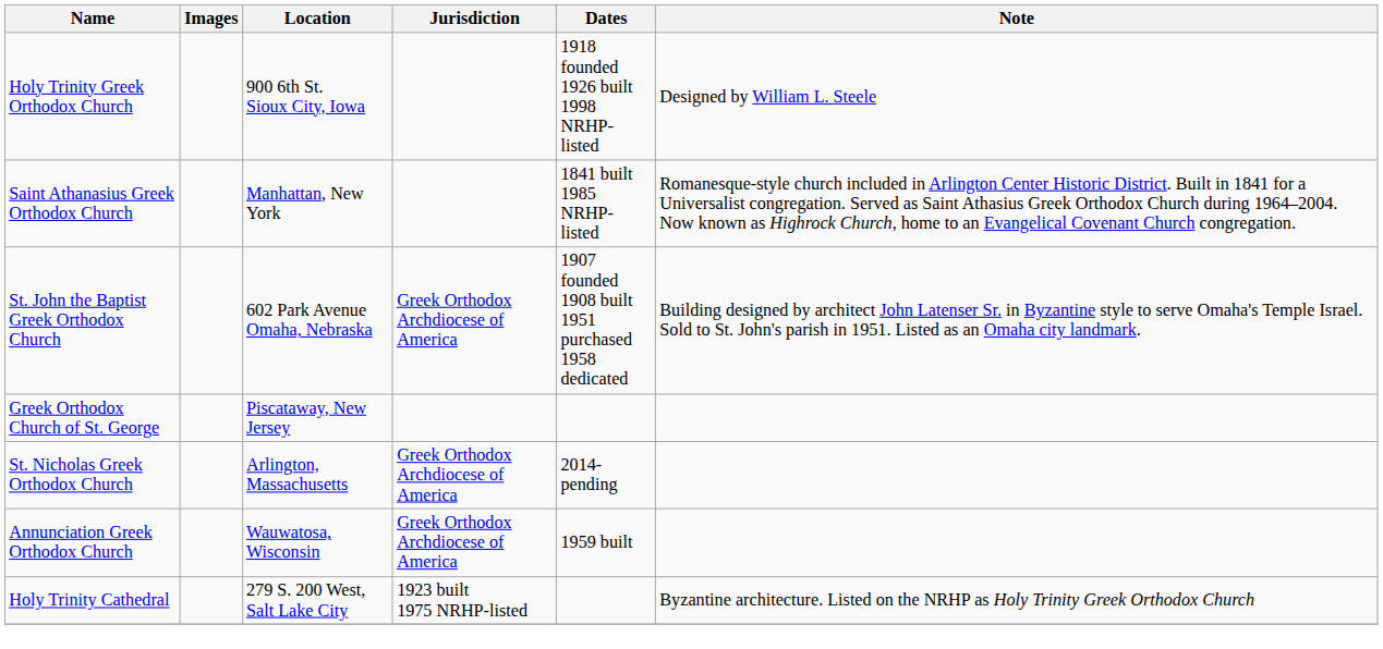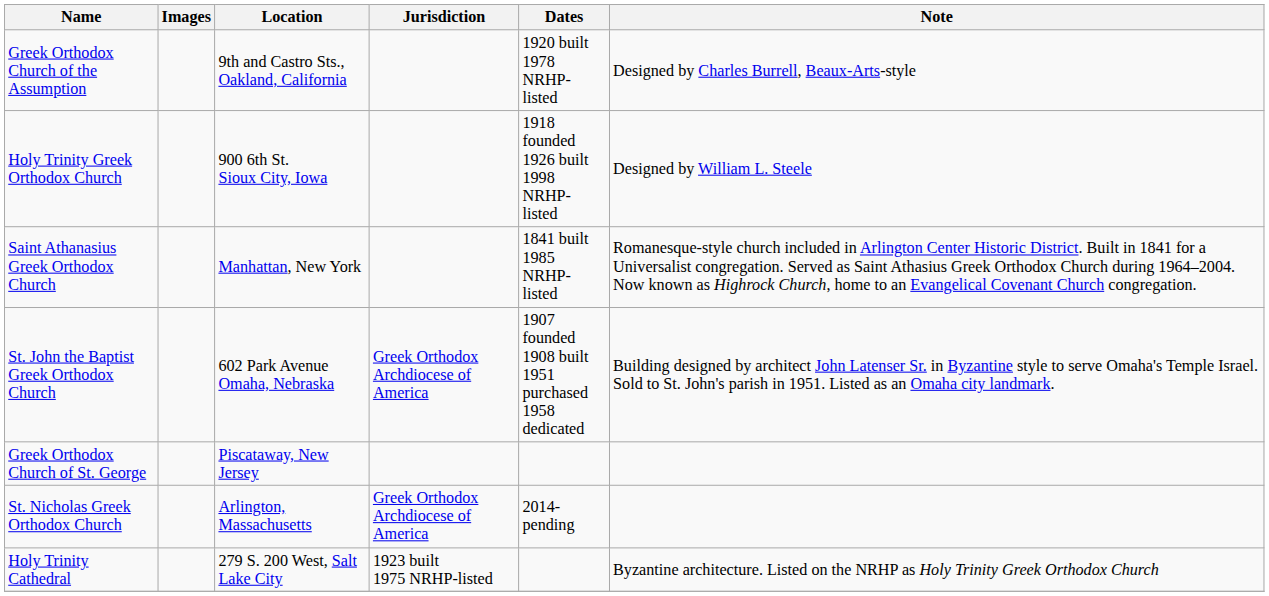 <table class="wikitable sortable">
 <tr>
 <th align=left>Name</th>
 <th align=left class=unsortable>Images</th>
 <th align=left>Location</th>
 <th align=left>Jurisdiction</th>
 <th align=left>Dates</th>
 <th align=left>Note</th>
+</tr>
+<tr>
+<td><a href='#'>Greek Orthodox Church of the Assumption</a></td>
+<td></td>
+<td>9th and Castro Sts., <a href='#'>Oakland, California</a><br></td>
+<td></td>
+<td>1920 built<br>1978 NRHP-listed</td>
+<td>Designed by <a href='#'>Charles Burrell</a>, <a href='#'>Beaux-Arts</a>-style</td>
 </tr>
 <tr>
 <td><a href='#'>Holy Trinity Greek Orthodox Church</a></td>
 <td></td>
 <td>900 6th St.<br><a href='#'>Sioux City, Iowa</a><br></td>
 <td></td>
 <td>1918 founded<br>1926 built<br>1998 NRHP-listed</td>
 <td>Designed by <a href='#'>William L. Steele</a></td>
 </tr>
 <tr>
 <td><a href='#'>Saint Athanasius Greek Orthodox Church</a></td>
 <td></td>
 <td><a href='#'>Manhattan</a>, New York</td>
 <td></td>
 <td>1841 built<br>1985 NRHP-listed</td>
 <td>Romanesque-style church included in <a href='#'>Arlington Center Historic District</a>.  Built in 1841 for a Universalist congregation. Served as Saint Athasius Greek Orthodox Church during 1964–2004. Now known as <em>Highrock Church</em>, home to an <a href='#'>Evangelical Covenant Church</a> congregation.</td>
 </tr>
 <tr>
 <td><a href='#'>St. John the Baptist Greek Orthodox Church</a></td>
 <td></td>
 <td>602 Park Avenue<br><a href='#'>Omaha, Nebraska</a><br></td>
 <td><a href='#'>Greek Orthodox Archdiocese of America</a></td>
 <td>1907 founded<br>1908 built<br>1951 purchased<br>1958 dedicated</td>
 <td>Building designed by architect <a href='#'>John Latenser Sr.</a> in <a href='#'>Byzantine</a> style to serve Omaha's Temple Israel.  Sold to St. John's parish in 1951. Listed as an <a href='#'>Omaha city landmark</a>.</td>
 </tr>
 <tr>
 <td><a href='#'>Greek Orthodox Church of St. George</a></td>
 <td></td>
 <td><a href='#'>Piscataway, New Jersey</a></td>
 <td></td>
 <td></td>
 <td></td>
 </tr>
 <tr>
 <td><a href='#'>St. Nicholas Greek Orthodox Church</a></td>
 <td></td>
 <td><a href='#'>Arlington, Massachusetts</a><br></td>
 <td><a href='#'>Greek Orthodox Archdiocese of America</a></td>
 <td>2014-pending</td>
 <td></td>
 </tr>
 <tr>
-<td><a href='#'>Annunciation Greek Orthodox Church</a></td>
-<td></td>
-<td><a href='#'>Wauwatosa, Wisconsin</a></td>
-<td><a href='#'>Greek Orthodox Archdiocese of America</a></td>
-<td>1959 built</td>
-<td></td>
-</tr>
-<tr>
 <td><a href='#'>Holy Trinity Cathedral</a></td>
 <td></td>
 <td>279 S. 200 West, <a href='#'>Salt Lake City</a><br></td>
 <td>1923 built<br>1975 NRHP-listed</td>
 <td></td>
 <td>Byzantine architecture.  Listed on the NRHP as <em>Holy Trinity Greek Orthodox Church</em><br></td>
 </tr>
 <tr>
 </tr>
 </table>
